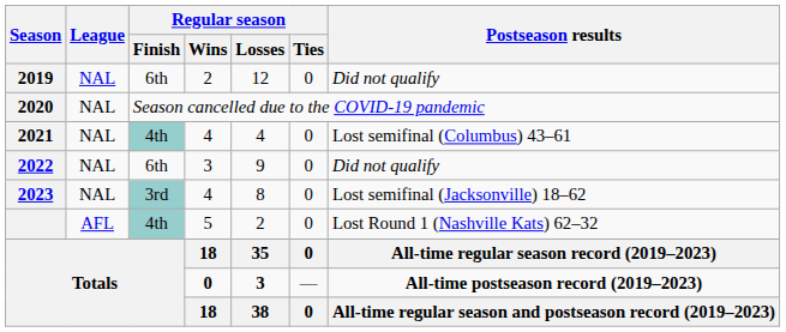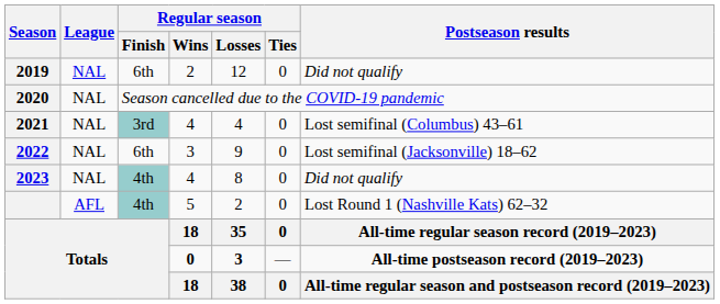 <table class="wikitable" style="text-align:center; font-size: 95%;">
 <tr>
 <th rowspan="2"><a href='#'>Season</a></th>
 <th rowspan="2"><a href='#'>League</a></th>
 <th colspan="4"><a href='#'>Regular season</a></th>
 <th rowspan="2"><a href='#'>Postseason</a> results</th>
 </tr>
 <tr>
 <th>Finish</th>
 <th>Wins</th>
 <th>Losses</th>
 <th>Ties</th>
 </tr>
 <tr>
 <th>2019</th>
 <td><a href='#'>NAL</a></td>
 <td>6th</td>
 <td>2</td>
 <td>12</td>
 <td>0</td>
 <td align=left><em>Did not qualify</em></td>
 </tr>
 <tr>
 <th>2020</th>
 <td>NAL</td>
 <td colspan=6; align=left><em>Season cancelled due to the <a href='#'>COVID-19 pandemic</a></em></td>
 </tr>
 <tr>
 <th>2021</th>
 <td>NAL</td>
-<td bgcolor=#96cdcd>4th</td>
+<td bgcolor=#96cdcd>3rd</td>
 <td>4</td>
 <td>4</td>
 <td>0</td>
 <td align=left>Lost semifinal (<a href='#'>Columbus</a>) 43–61</td>
 </tr>
 <tr>
 <th><a href='#'>2022</a></th>
 <td>NAL</td>
 <td>6th</td>
 <td>3</td>
 <td>9</td>
 <td>0</td>
-<td align=left><em>Did not qualify</em></td>
+<td align=left>Lost semifinal (<a href='#'>Jacksonville</a>) 18–62</td>
 </tr>
 <tr>
 <th><a href='#'>2023</a></th>
 <td>NAL</td>
-<td bgcolor=#96cdcd>3rd</td>
+<td bgcolor=#96cdcd>4th</td>
 <td>4</td>
 <td>8</td>
 <td>0</td>
-<td align=left>Lost semifinal (<a href='#'>Jacksonville</a>) 18–62</td>
+<td align=left><em>Did not qualify</em></td>
 </tr>
 <tr>
 <th></th>
 <td><a href='#'>AFL</a></td>
 <td style="background:#96cdcd;">4th</td>
 <td>5</td>
 <td>2</td>
 <td>0</td>
 <td style="text-align:left">Lost Round 1 (<a href='#'>Nashville Kats</a>) 62–32</td>
 </tr>
 <tr>
 <th rowspan="3" colspan="3">Totals</th>
 <th>18</th>
 <th>35</th>
 <th>0</th>
 <th>All-time regular season record (2019–2023)</th>
 </tr>
 <tr>
 <td><strong>0</strong></td>
 <td><strong>3</strong></td>
 <td>—</td>
 <td><strong>All-time postseason record (2019–2023)</strong></td>
 </tr>
 <tr>
 <th>18</th>
 <th>38</th>
 <th>0</th>
 <th>All-time regular season and postseason record (2019–2023)</th>
 </tr>
 </table>
